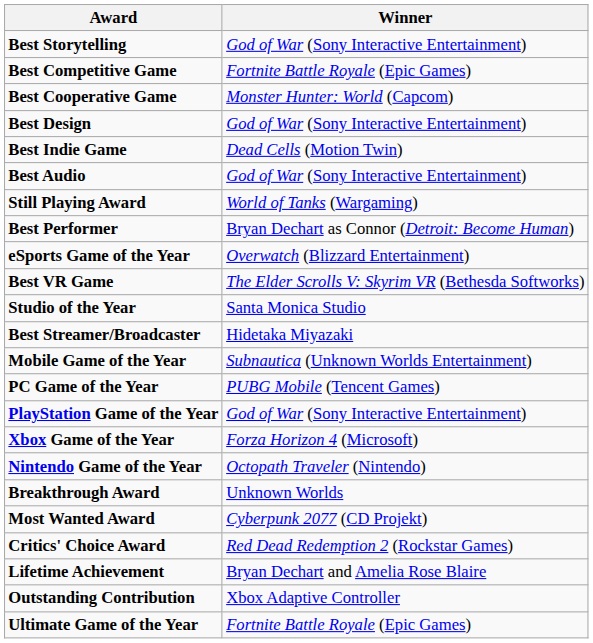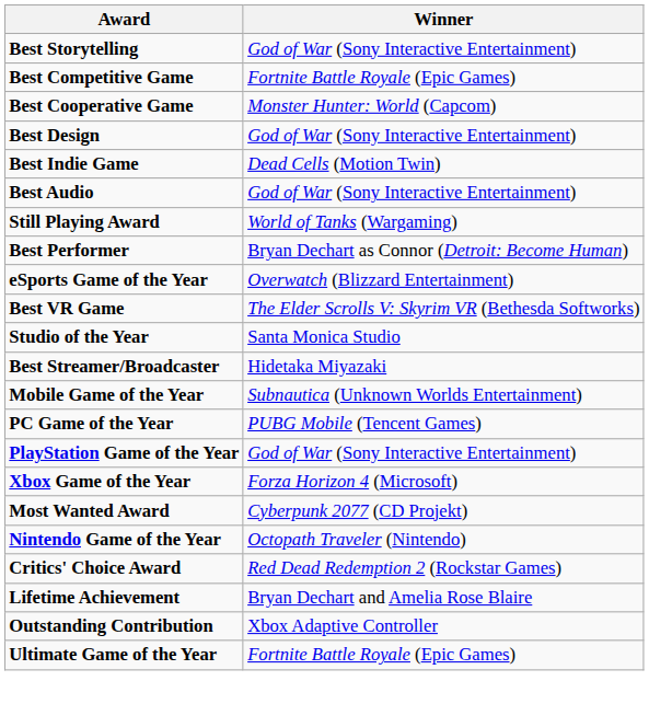 <table class="wikitable">
 <tr>
 <th><strong>Award</strong></th>
 <th><strong>Winner</strong></th>
 </tr>
 <tr>
 <td><strong>Best Storytelling</strong></td>
 <td><em><a href='#'>God of War</a></em> (<a href='#'>Sony Interactive Entertainment</a>)</td>
 </tr>
 <tr>
 <td><strong>Best Competitive Game</strong></td>
 <td><em><a href='#'>Fortnite Battle Royale</a></em> (<a href='#'>Epic Games</a>)</td>
 </tr>
 <tr>
 <td><strong>Best Cooperative Game</strong></td>
 <td><em><a href='#'>Monster Hunter: World</a></em> (<a href='#'>Capcom</a>)</td>
 </tr>
 <tr>
 <td><strong>Best Design</strong></td>
 <td><em><a href='#'>God of War</a></em> (<a href='#'>Sony Interactive Entertainment</a>)</td>
 </tr>
 <tr>
 <td><strong>Best Indie Game</strong></td>
 <td><em><a href='#'>Dead Cells</a></em> (<a href='#'>Motion Twin</a>)</td>
 </tr>
 <tr>
 <td><strong>Best Audio</strong></td>
 <td><em><a href='#'>God of War</a></em> (<a href='#'>Sony Interactive Entertainment</a>)</td>
 </tr>
 <tr>
 <td><strong>Still Playing Award</strong></td>
 <td><em><a href='#'>World of Tanks</a></em> (<a href='#'>Wargaming</a>)</td>
 </tr>
 <tr>
 <td><strong>Best Performer</strong></td>
 <td><a href='#'>Bryan Dechart</a> as Connor (<em><a href='#'>Detroit: Become Human</a></em>)</td>
 </tr>
 <tr>
 <td><strong>eSports Game of the Year</strong></td>
 <td><em><a href='#'>Overwatch</a></em> (<a href='#'>Blizzard Entertainment</a>)</td>
 </tr>
 <tr>
 <td><strong>Best VR Game</strong></td>
 <td><em><a href='#'>The Elder Scrolls V: Skyrim VR</a></em> (<a href='#'>Bethesda Softworks</a>)</td>
 </tr>
 <tr>
 <td><strong>Studio of the Year</strong></td>
 <td><a href='#'>Santa Monica Studio</a></td>
 </tr>
 <tr>
 <td><strong>Best Streamer/Broadcaster</strong></td>
 <td><a href='#'>Hidetaka Miyazaki</a></td>
 </tr>
 <tr>
 <td><strong>Mobile Game of the Year</strong></td>
 <td><em><a href='#'>Subnautica</a></em> (<a href='#'>Unknown Worlds Entertainment</a>)</td>
 </tr>
 <tr>
 <td><strong>PC Game of the Year</strong></td>
 <td><em><a href='#'>PUBG Mobile</a></em> (<a href='#'>Tencent Games</a>)</td>
 </tr>
 <tr>
 <td><strong><a href='#'>PlayStation</a> Game of the Year</strong></td>
 <td><em><a href='#'>God of War</a></em> (<a href='#'>Sony Interactive Entertainment</a>)</td>
 </tr>
 <tr>
 <td><strong><a href='#'>Xbox</a> Game of the Year</strong></td>
 <td><em><a href='#'>Forza Horizon 4</a></em> (<a href='#'>Microsoft</a>)</td>
 </tr>
 <tr>
+<td><strong>Most Wanted Award</strong></td>
+<td><em><a href='#'>Cyberpunk 2077</a></em> (<a href='#'>CD Projekt</a>)</td>
+</tr>
+<tr>
 <td><strong><a href='#'>Nintendo</a> Game of the Year</strong></td>
 <td><em><a href='#'>Octopath Traveler</a></em> (<a href='#'>Nintendo</a>)</td>
-</tr>
-<tr>
-<td><strong>Breakthrough Award</strong></td>
-<td><a href='#'>Unknown Worlds</a></td>
-</tr>
-<tr>
-<td><strong>Most Wanted Award</strong></td>
-<td><em><a href='#'>Cyberpunk 2077</a></em> (<a href='#'>CD Projekt</a>)</td>
 </tr>
 <tr>
 <td><strong>Critics' Choice Award</strong></td>
 <td><em><a href='#'>Red Dead Redemption 2</a></em> (<a href='#'>Rockstar Games</a>)</td>
 </tr>
 <tr>
 <td><strong>Lifetime Achievement</strong></td>
 <td><a href='#'>Bryan Dechart</a> and <a href='#'>Amelia Rose Blaire</a></td>
 </tr>
 <tr>
 <td><strong>Outstanding Contribution</strong></td>
 <td><a href='#'>Xbox Adaptive Controller</a></td>
 </tr>
 <tr>
 <td><strong>Ultimate Game of the Year</strong></td>
 <td><em><a href='#'>Fortnite Battle Royale</a></em> (<a href='#'>Epic Games</a>)</td>
 </tr>
 </table>
